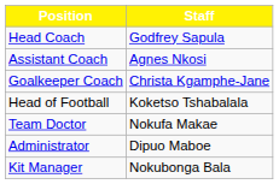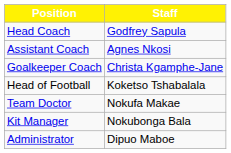 <table class="wikitable">
 <tr>
 <th style="color:white; background:#fff203;"!>Position</th>
 <th style="color:white; background:#fff203;"!>Staff</th>
 </tr>
 <tr>
 <td><a href='#'>Head Coach</a></td>
 <td>  <a href='#'>Godfrey Sapula</a></td>
 </tr>
 <tr>
 <td><a href='#'>Assistant Coach</a></td>
 <td>  <a href='#'>Agnes Nkosi</a></td>
 </tr>
 <tr>
 <td><a href='#'>Goalkeeper Coach</a></td>
 <td> <a href='#'>Christa Kgamphe-Jane</a></td>
 </tr>
 <tr>
 <td>Head of Football</td>
 <td>  Koketso Tshabalala</td>
 </tr>
 <tr>
 <td><a href='#'>Team Doctor</a></td>
 <td> Nokufa Makae</td>
 </tr>
 <tr>
+<td><a href='#'>Kit Manager</a></td>
+<td> Nokubonga Bala</td>
+</tr>
+<tr>
 <td><a href='#'>Administrator</a></td>
 <td> Dipuo Maboe</td>
 </tr>
-<tr>
-<td><a href='#'>Kit Manager</a></td>
-<td> Nokubonga Bala</td>
-</tr>
 </table>
